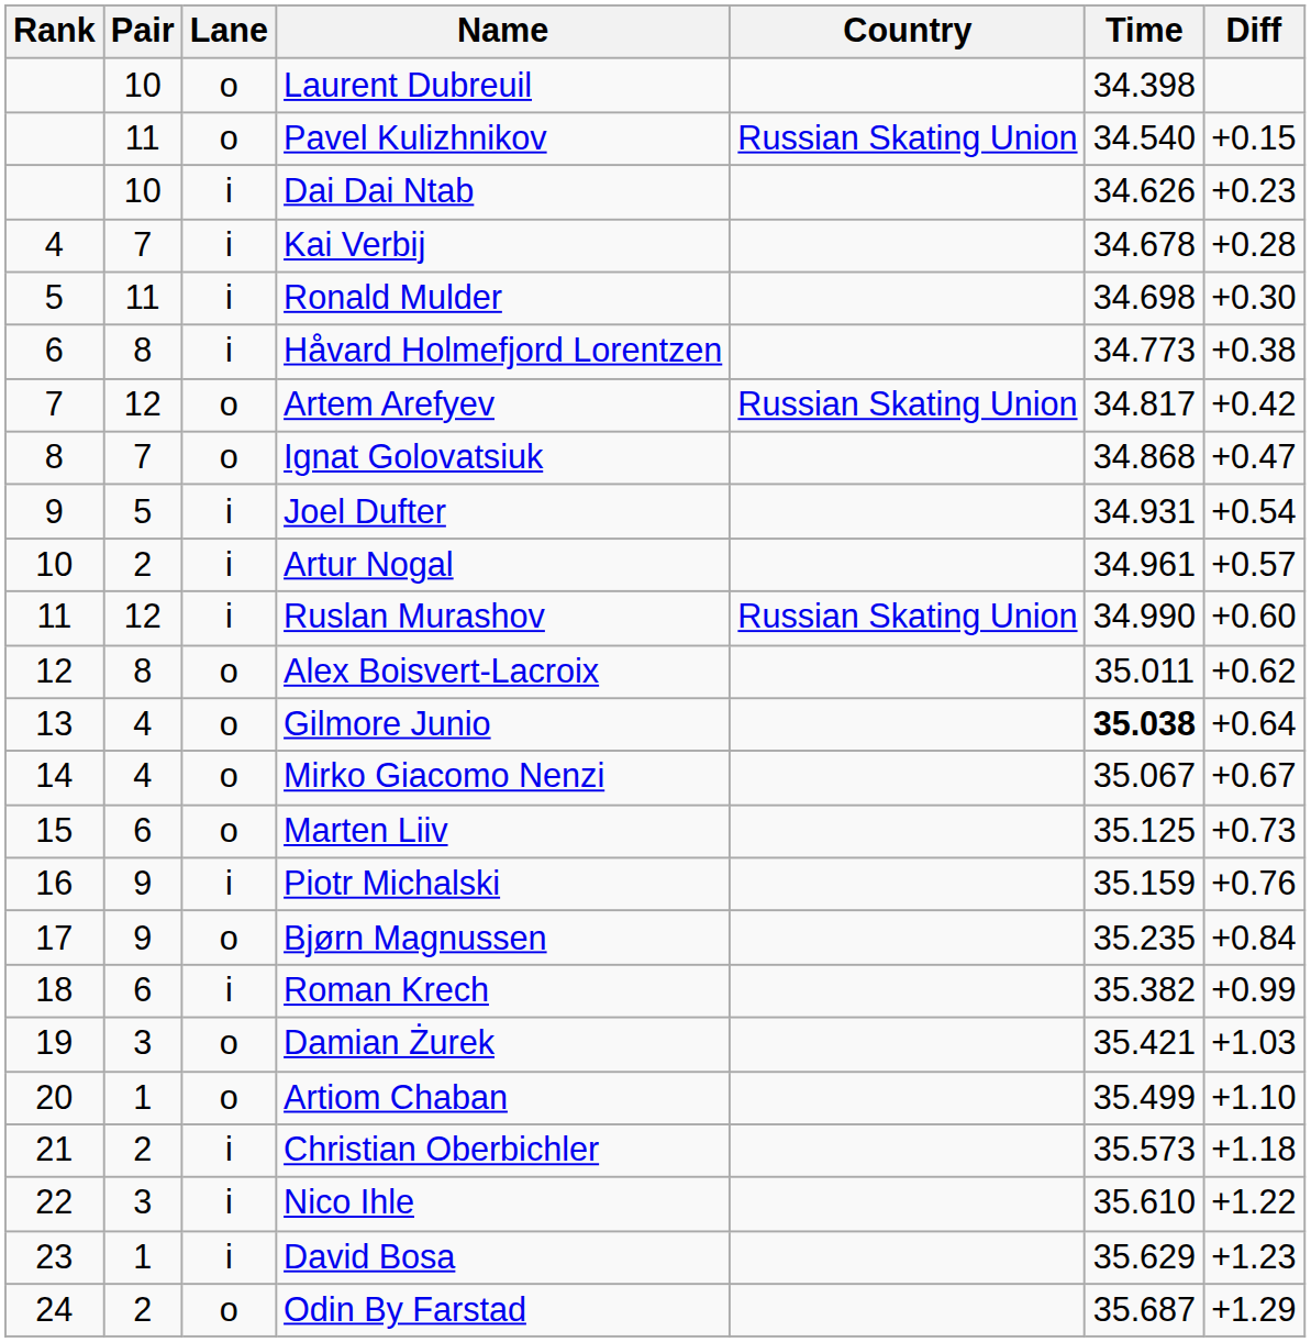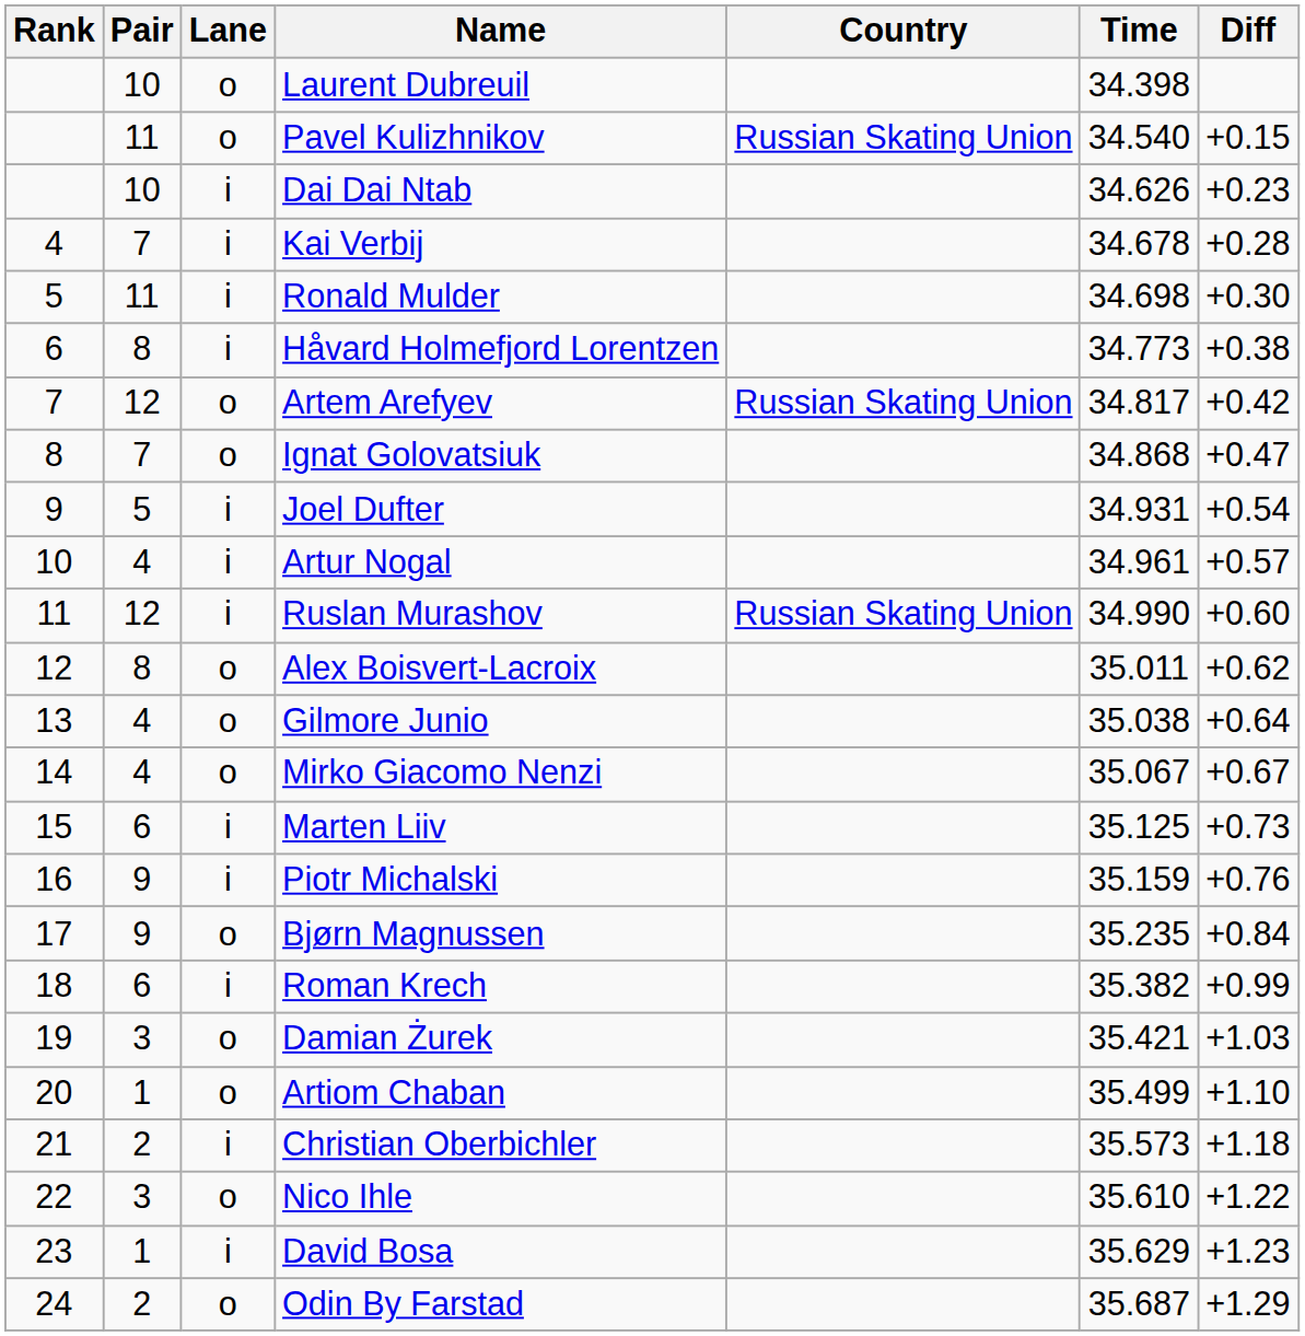 <table class="wikitable sortable" style="text-align:center">
 <tr>
 <th>Rank</th>
 <th>Pair</th>
 <th>Lane</th>
 <th>Name</th>
 <th>Country</th>
 <th>Time</th>
 <th>Diff</th>
 </tr>
 <tr>
 <td></td>
 <td>10</td>
 <td>o</td>
 <td align=left><a href='#'>Laurent Dubreuil</a></td>
 <td align=left></td>
 <td>34.398</td>
 <td></td>
 </tr>
 <tr>
 <td></td>
 <td>11</td>
 <td>o</td>
 <td align=left><a href='#'>Pavel Kulizhnikov</a></td>
 <td align=left><a href='#'>Russian Skating Union</a></td>
 <td>34.540</td>
 <td>+0.15</td>
 </tr>
 <tr>
 <td></td>
 <td>10</td>
 <td>i</td>
 <td align=left><a href='#'>Dai Dai Ntab</a></td>
 <td align=left></td>
 <td>34.626</td>
 <td>+0.23</td>
 </tr>
 <tr>
 <td>4</td>
 <td>7</td>
 <td>i</td>
 <td align=left><a href='#'>Kai Verbij</a></td>
 <td align=left></td>
 <td>34.678</td>
 <td>+0.28</td>
 </tr>
 <tr>
 <td>5</td>
 <td>11</td>
 <td>i</td>
 <td align=left><a href='#'>Ronald Mulder</a></td>
 <td align=left></td>
 <td>34.698</td>
 <td>+0.30</td>
 </tr>
 <tr>
 <td>6</td>
 <td>8</td>
 <td>i</td>
 <td align=left><a href='#'>Håvard Holmefjord Lorentzen</a></td>
 <td align=left></td>
 <td>34.773</td>
 <td>+0.38</td>
 </tr>
 <tr>
 <td>7</td>
 <td>12</td>
 <td>o</td>
 <td align=left><a href='#'>Artem Arefyev</a></td>
 <td align=left><a href='#'>Russian Skating Union</a></td>
 <td>34.817</td>
 <td>+0.42</td>
 </tr>
 <tr>
 <td>8</td>
 <td>7</td>
 <td>o</td>
 <td align=left><a href='#'>Ignat Golovatsiuk</a></td>
 <td align=left></td>
 <td>34.868</td>
 <td>+0.47</td>
 </tr>
 <tr>
 <td>9</td>
 <td>5</td>
 <td>i</td>
 <td align=left><a href='#'>Joel Dufter</a></td>
 <td align=left></td>
 <td>34.931</td>
 <td>+0.54</td>
 </tr>
 <tr>
 <td>10</td>
-<td>2</td>
+<td>4</td>
 <td>i</td>
 <td align=left><a href='#'>Artur Nogal</a></td>
 <td align=left></td>
 <td>34.961</td>
 <td>+0.57</td>
 </tr>
 <tr>
 <td>11</td>
 <td>12</td>
 <td>i</td>
 <td align=left><a href='#'>Ruslan Murashov</a></td>
 <td align=left><a href='#'>Russian Skating Union</a></td>
 <td>34.990</td>
 <td>+0.60</td>
 </tr>
 <tr>
 <td>12</td>
 <td>8</td>
 <td>o</td>
 <td align=left><a href='#'>Alex Boisvert-Lacroix</a></td>
 <td align=left></td>
 <td>35.011</td>
 <td>+0.62</td>
 </tr>
 <tr>
 <td>13</td>
 <td>4</td>
 <td>o</td>
 <td align=left><a href='#'>Gilmore Junio</a></td>
 <td align=left></td>
-<td><strong>35.038</strong></td>
+<td>35.038</td>
 <td>+0.64</td>
 </tr>
 <tr>
 <td>14</td>
 <td>4</td>
 <td>o</td>
 <td align=left><a href='#'>Mirko Giacomo Nenzi</a></td>
 <td align=left></td>
 <td>35.067</td>
 <td>+0.67</td>
 </tr>
 <tr>
 <td>15</td>
 <td>6</td>
-<td>o</td>
+<td>i</td>
 <td align=left><a href='#'>Marten Liiv</a></td>
 <td align=left></td>
 <td>35.125</td>
 <td>+0.73</td>
 </tr>
 <tr>
 <td>16</td>
 <td>9</td>
 <td>i</td>
 <td align=left><a href='#'>Piotr Michalski</a></td>
 <td align=left></td>
 <td>35.159</td>
 <td>+0.76</td>
 </tr>
 <tr>
 <td>17</td>
 <td>9</td>
 <td>o</td>
 <td align=left><a href='#'>Bjørn Magnussen</a></td>
 <td align=left></td>
 <td>35.235</td>
 <td>+0.84</td>
 </tr>
 <tr>
 <td>18</td>
 <td>6</td>
 <td>i</td>
 <td align=left><a href='#'>Roman Krech</a></td>
 <td align=left></td>
 <td>35.382</td>
 <td>+0.99</td>
 </tr>
 <tr>
 <td>19</td>
 <td>3</td>
 <td>o</td>
 <td align=left><a href='#'>Damian Żurek</a></td>
 <td align=left></td>
 <td>35.421</td>
 <td>+1.03</td>
 </tr>
 <tr>
 <td>20</td>
 <td>1</td>
 <td>o</td>
 <td align=left><a href='#'>Artiom Chaban</a></td>
 <td align=left></td>
 <td>35.499</td>
 <td>+1.10</td>
 </tr>
 <tr>
 <td>21</td>
 <td>2</td>
 <td>i</td>
 <td align=left><a href='#'>Christian Oberbichler</a></td>
 <td align=left></td>
 <td>35.573</td>
 <td>+1.18</td>
 </tr>
 <tr>
 <td>22</td>
 <td>3</td>
-<td>i</td>
+<td>o</td>
 <td align=left><a href='#'>Nico Ihle</a></td>
 <td align=left></td>
 <td>35.610</td>
 <td>+1.22</td>
 </tr>
 <tr>
 <td>23</td>
 <td>1</td>
 <td>i</td>
 <td align=left><a href='#'>David Bosa</a></td>
 <td align=left></td>
 <td>35.629</td>
 <td>+1.23</td>
 </tr>
 <tr>
 <td>24</td>
 <td>2</td>
 <td>o</td>
 <td align=left><a href='#'>Odin By Farstad</a></td>
 <td align=left></td>
 <td>35.687</td>
 <td>+1.29</td>
 </tr>
 </table>
